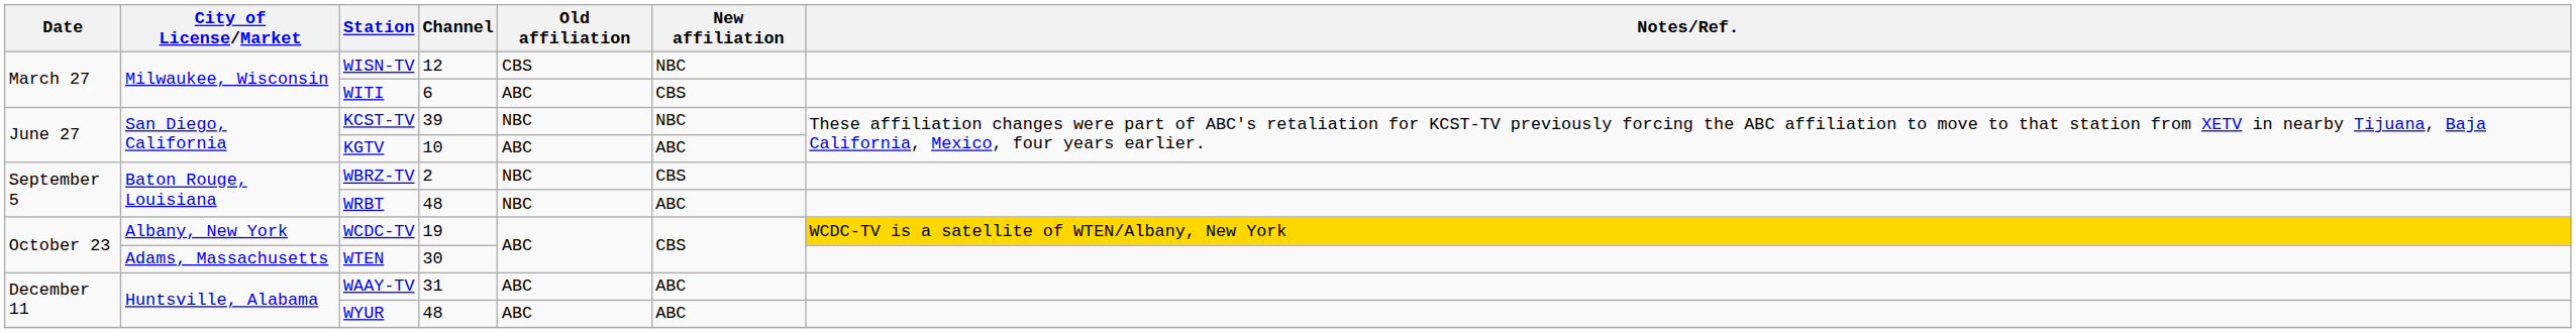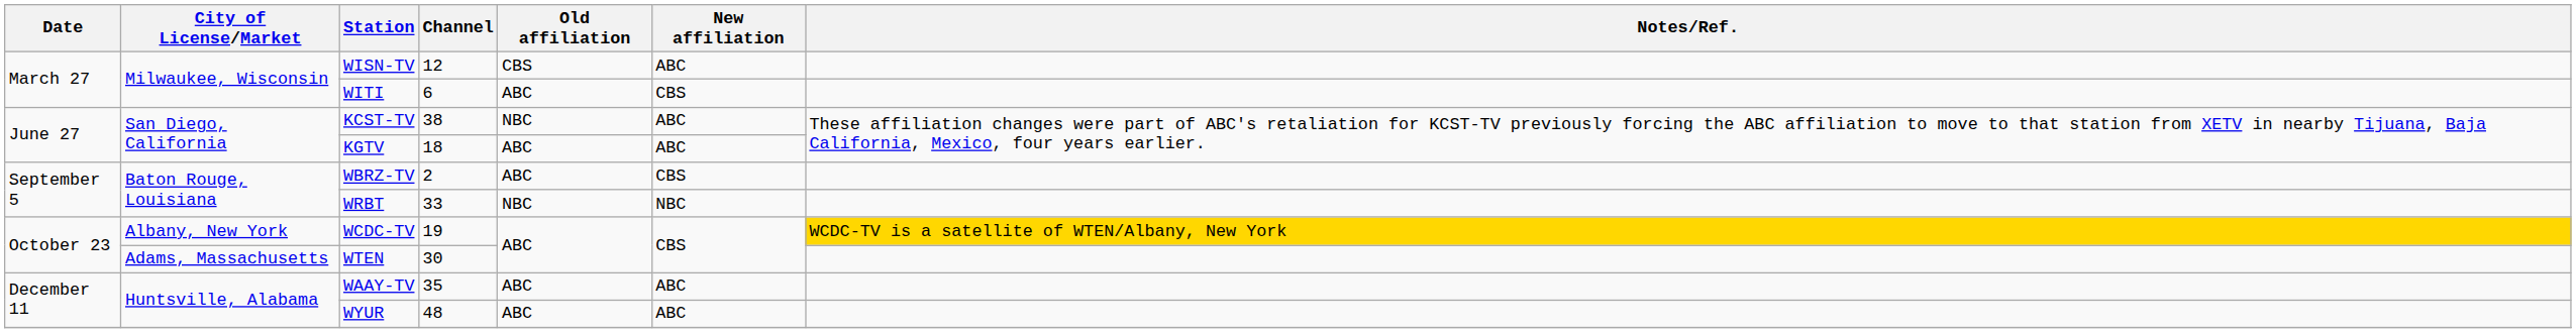 <table class="wikitable sortable">
 <tr>
 <th>Date</th>
 <th><a href='#'>City of License</a>/<a href='#'>Market</a></th>
 <th><a href='#'>Station</a></th>
 <th>Channel</th>
 <th>Old affiliation</th>
 <th>New affiliation</th>
 <th>Notes/Ref.</th>
 </tr>
 <tr>
 <td rowspan=2>March 27</td>
 <td rowspan=2><a href='#'>Milwaukee, Wisconsin</a></td>
 <td><a href='#'>WISN-TV</a></td>
 <td>12</td>
 <td>CBS</td>
-<td>NBC</td>
+<td>ABC</td>
 <td></td>
 </tr>
 <tr>
 <td><a href='#'>WITI</a></td>
 <td>6</td>
 <td>ABC</td>
 <td>CBS</td>
 <td></td>
 </tr>
 <tr>
 <td rowspan=2>June 27</td>
 <td rowspan=2><a href='#'>San Diego, California</a></td>
 <td><a href='#'>KCST-TV</a></td>
-<td>39</td>
+<td>38</td>
 <td>NBC</td>
-<td>NBC</td>
+<td>ABC</td>
 <td rowspan=2>These affiliation changes were part of ABC's retaliation for KCST-TV previously forcing the ABC affiliation to move to that station from <a href='#'>XETV</a> in nearby <a href='#'>Tijuana</a>, <a href='#'>Baja California</a>, <a href='#'>Mexico</a>, four years earlier.</td>
 </tr>
 <tr>
 <td><a href='#'>KGTV</a></td>
-<td>10</td>
+<td>18</td>
 <td>ABC</td>
 <td>ABC</td>
 </tr>
 <tr>
 <td rowspan=2>September 5</td>
 <td rowspan=2><a href='#'>Baton Rouge, Louisiana</a></td>
 <td><a href='#'>WBRZ-TV</a></td>
 <td>2</td>
-<td>NBC</td>
+<td>ABC</td>
 <td>CBS</td>
 <td></td>
 </tr>
 <tr>
 <td><a href='#'>WRBT</a></td>
-<td>48</td>
+<td>33</td>
 <td>NBC</td>
-<td>ABC</td>
+<td>NBC</td>
 <td></td>
 </tr>
 <tr>
 <td rowspan=2>October 23</td>
 <td><a href='#'>Albany, New York</a></td>
 <td><a href='#'>WCDC-TV</a></td>
 <td>19</td>
 <td rowspan=2>ABC</td>
 <td rowspan=2>CBS</td>
 <td style="background: gold;">WCDC-TV is a satellite of WTEN/Albany, New York</td>
 </tr>
 <tr>
 <td><a href='#'>Adams, Massachusetts</a></td>
 <td><a href='#'>WTEN</a></td>
 <td>30</td>
 <td></td>
 </tr>
 <tr>
 <td rowspan=2>December 11</td>
 <td rowspan=2><a href='#'>Huntsville, Alabama</a></td>
 <td><a href='#'>WAAY-TV</a></td>
-<td>31</td>
+<td>35</td>
 <td>ABC</td>
 <td>ABC</td>
 <td></td>
 </tr>
 <tr>
 <td><a href='#'>WYUR</a></td>
 <td>48</td>
 <td>ABC</td>
 <td>ABC</td>
 <td></td>
 </tr>
 <tr>
 </tr>
 </table>
